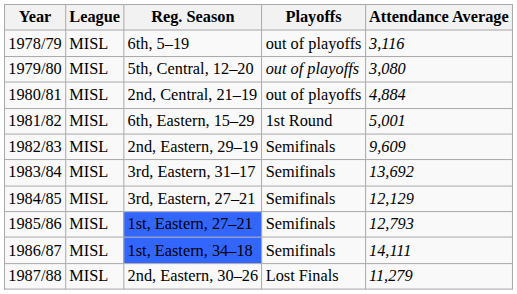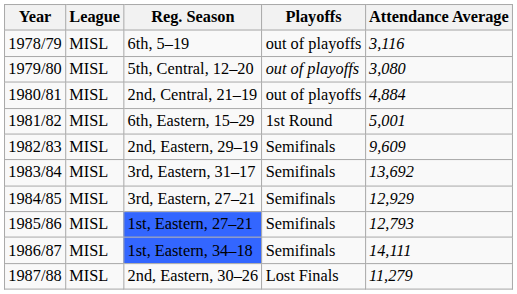 <table class="wikitable">
 <tr>
 <th>Year</th>
 <th>League</th>
 <th>Reg. Season</th>
 <th>Playoffs</th>
 <th>Attendance Average</th>
 </tr>
 <tr>
 <td>1978/79</td>
 <td>MISL</td>
 <td>6th, 5–19</td>
 <td>out of playoffs</td>
 <td><em>3,116</em></td>
 </tr>
 <tr>
 <td>1979/80</td>
 <td>MISL</td>
 <td>5th, Central, 12–20</td>
 <td><em>out of playoffs</em></td>
 <td><em>3,080</em></td>
 </tr>
 <tr>
 <td>1980/81</td>
 <td>MISL</td>
 <td>2nd, Central, 21–19</td>
 <td>out of playoffs</td>
 <td><em>4,884</em></td>
 </tr>
 <tr>
 <td>1981/82</td>
 <td>MISL</td>
 <td>6th, Eastern, 15–29</td>
 <td>1st Round</td>
 <td><em>5,001</em></td>
 </tr>
 <tr>
 <td>1982/83</td>
 <td>MISL</td>
 <td>2nd, Eastern, 29–19</td>
 <td>Semifinals</td>
 <td><em>9,609</em></td>
 </tr>
 <tr>
 <td>1983/84</td>
 <td>MISL</td>
 <td>3rd, Eastern, 31–17</td>
 <td>Semifinals</td>
 <td><em>13,692</em></td>
 </tr>
 <tr>
 <td>1984/85</td>
 <td>MISL</td>
 <td>3rd, Eastern, 27–21</td>
 <td>Semifinals</td>
-<td><em>12,129</em></td>
+<td><em>12,929</em></td>
 </tr>
 <tr>
 <td>1985/86</td>
 <td>MISL</td>
 <td bgcolor="3366FF">1st, Eastern, 27–21</td>
 <td>Semifinals</td>
 <td><em>12,793</em></td>
 </tr>
 <tr>
 <td>1986/87</td>
 <td>MISL</td>
 <td bgcolor="3366FF">1st, Eastern, 34–18</td>
 <td>Semifinals</td>
 <td><em>14,111</em></td>
 </tr>
 <tr>
 <td>1987/88</td>
 <td>MISL</td>
 <td>2nd, Eastern, 30–26</td>
 <td>Lost Finals</td>
 <td><em>11,279</em></td>
 </tr>
 </table>
